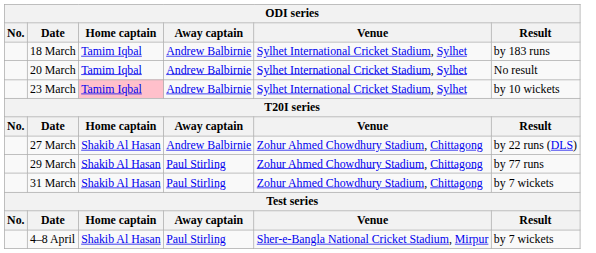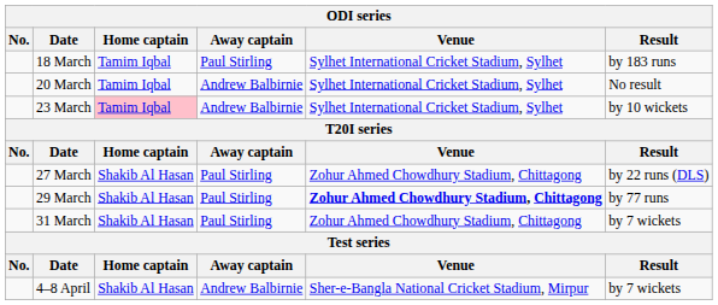 <table class="wikitable">
 <tr>
 <th colspan="9">ODI series</th>
 </tr>
 <tr>
 <th>No.</th>
 <th>Date</th>
 <th>Home captain</th>
 <th>Away captain</th>
 <th>Venue</th>
 <th>Result</th>
 </tr>
 <tr>
 <td></td>
 <td>18 March</td>
 <td><a href='#'>Tamim Iqbal</a></td>
-<td><a href='#'>Andrew Balbirnie</a></td>
+<td><a href='#'>Paul Stirling</a></td>
 <td><a href='#'>Sylhet International Cricket Stadium</a>, <a href='#'>Sylhet</a></td>
 <td> by 183 runs</td>
 </tr>
 <tr>
 <td></td>
 <td>20 March</td>
 <td><a href='#'>Tamim Iqbal</a></td>
 <td><a href='#'>Andrew Balbirnie</a></td>
 <td><a href='#'>Sylhet International Cricket Stadium</a>, <a href='#'>Sylhet</a></td>
 <td>No result</td>
 </tr>
 <tr>
 <td></td>
 <td>23 March</td>
 <td style="background: pink;"><a href='#'>Tamim Iqbal</a></td>
 <td><a href='#'>Andrew Balbirnie</a></td>
 <td><a href='#'>Sylhet International Cricket Stadium</a>, <a href='#'>Sylhet</a></td>
 <td> by 10 wickets</td>
 </tr>
 <tr>
 <th colspan="9">T20I series</th>
 </tr>
 <tr>
 <th>No.</th>
 <th>Date</th>
 <th>Home captain</th>
 <th>Away captain</th>
 <th>Venue</th>
 <th>Result</th>
 </tr>
 <tr>
 <td></td>
 <td>27 March</td>
 <td><a href='#'>Shakib Al Hasan</a></td>
-<td><a href='#'>Andrew Balbirnie</a></td>
+<td><a href='#'>Paul Stirling</a></td>
 <td><a href='#'>Zohur Ahmed Chowdhury Stadium</a>, <a href='#'>Chittagong</a></td>
 <td> by 22 runs (<a href='#'>DLS</a>)</td>
 </tr>
 <tr>
 <td></td>
 <td>29 March</td>
 <td><a href='#'>Shakib Al Hasan</a></td>
 <td><a href='#'>Paul Stirling</a></td>
-<td><a href='#'>Zohur Ahmed Chowdhury Stadium</a>, <a href='#'>Chittagong</a></td>
+<td><strong><a href='#'>Zohur Ahmed Chowdhury Stadium</a>, <a href='#'>Chittagong</a></strong></td>
 <td> by 77 runs</td>
 </tr>
 <tr>
 <td></td>
 <td>31 March</td>
 <td><a href='#'>Shakib Al Hasan</a></td>
 <td><a href='#'>Paul Stirling</a></td>
 <td><a href='#'>Zohur Ahmed Chowdhury Stadium</a>, <a href='#'>Chittagong</a></td>
 <td> by 7 wickets</td>
 </tr>
 <tr>
 <th colspan="9">Test series</th>
 </tr>
 <tr>
 <th>No.</th>
 <th>Date</th>
 <th>Home captain</th>
 <th>Away captain</th>
 <th>Venue</th>
 <th>Result</th>
 </tr>
 <tr>
 <td></td>
 <td>4–8 April</td>
 <td><a href='#'>Shakib Al Hasan</a></td>
-<td><a href='#'>Paul Stirling</a></td>
+<td><a href='#'>Andrew Balbirnie</a></td>
 <td><a href='#'>Sher-e-Bangla National Cricket Stadium</a>, <a href='#'>Mirpur</a></td>
 <td> by 7 wickets</td>
 </tr>
 </table>
